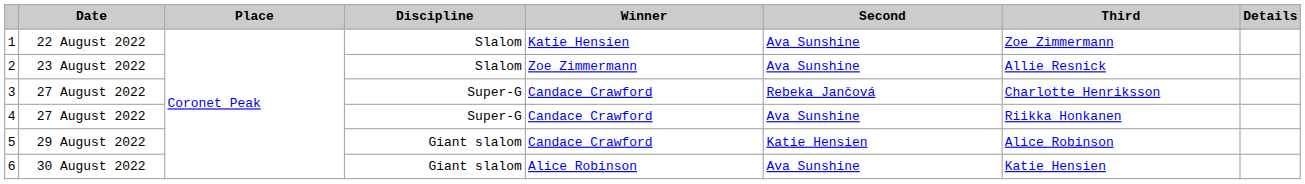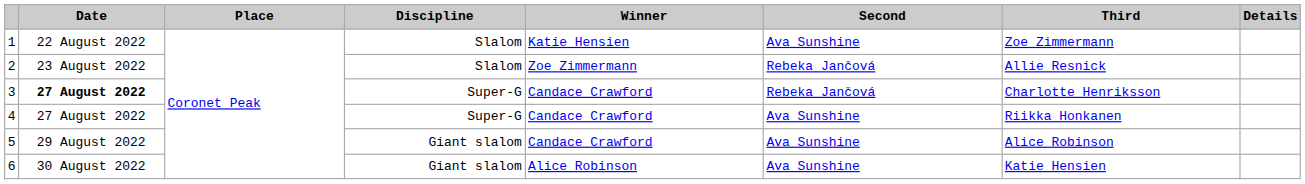 <table class="wikitable plainrowheaders" style="background:#fff; font-size:86%; line-height:16px; border:grey solid 1px; border-collapse:collapse;">
 <tr style="background:#ccc; text-align:center;">
 <th scope="col" style="background:#ccc; width=30 px;"></th>
 <th scope="col" style="background:#ccc; width:120px;">Date</th>
 <th scope="col" style="background:#ccc; width:150px;">Place</th>
 <th scope="col" style="background:#ccc; width:150px;">Discipline</th>
 <th scope="col" style="background:#ccc; width:200px;">Winner</th>
 <th scope="col" style="background:#ccc; width:200px;">Second</th>
 <th scope="col" style="background:#ccc; width:200px;">Third</th>
 <th scope="col" style="background:#ccc; width:10px;">Details</th>
 </tr>
 <tr>
 <td align=center>1</td>
 <td align=right>22 August 2022  </td>
 <td rowspan=6> <a href='#'>Coronet Peak</a></td>
 <td align=right>Slalom</td>
 <td> <a href='#'>Katie Hensien</a></td>
 <td> <a href='#'>Ava Sunshine</a></td>
 <td> <a href='#'>Zoe Zimmermann</a></td>
 <td></td>
 </tr>
 <tr>
 <td align=center>2</td>
 <td align=right>23 August 2022  </td>
 <td align=right>Slalom</td>
 <td> <a href='#'>Zoe Zimmermann</a></td>
-<td> <a href='#'>Ava Sunshine</a></td>
+<td> <a href='#'>Rebeka Jančová</a></td>
 <td> <a href='#'>Allie Resnick</a></td>
 <td></td>
 </tr>
 <tr>
 <td align=center>3</td>
-<td align=right>27 August 2022  </td>
+<td align=right><strong>27 August 2022  </strong></td>
 <td align=right>Super-G</td>
 <td> <a href='#'>Candace Crawford</a></td>
 <td> <a href='#'>Rebeka Jančová</a></td>
 <td> <a href='#'>Charlotte Henriksson</a></td>
 <td></td>
 </tr>
 <tr>
 <td align=center>4</td>
 <td align=right>27 August 2022  </td>
 <td align=right>Super-G</td>
 <td> <a href='#'>Candace Crawford</a></td>
 <td> <a href='#'>Ava Sunshine</a></td>
 <td> <a href='#'>Riikka Honkanen</a></td>
 <td></td>
 </tr>
 <tr>
 <td align=center>5</td>
 <td align=right>29 August 2022  </td>
 <td align=right>Giant slalom</td>
 <td> <a href='#'>Candace Crawford</a></td>
-<td> <a href='#'>Katie Hensien</a></td>
+<td> <a href='#'>Ava Sunshine</a></td>
 <td> <a href='#'>Alice Robinson</a></td>
 <td></td>
 </tr>
 <tr>
 <td align=center>6</td>
 <td align=right>30 August 2022  </td>
 <td align=right>Giant slalom</td>
 <td> <a href='#'>Alice Robinson</a></td>
 <td> <a href='#'>Ava Sunshine</a></td>
 <td> <a href='#'>Katie Hensien</a></td>
 <td></td>
 </tr>
 </table>
